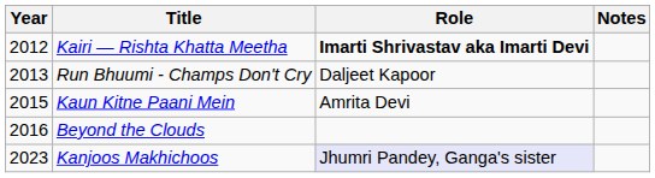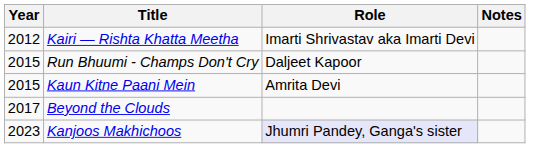 <table class="wikitable">
 <tr>
 <th>Year</th>
 <th>Title</th>
 <th>Role</th>
 <th>Notes</th>
 </tr>
 <tr>
 <td>2012</td>
 <td><em><a href='#'>Kairi — Rishta Khatta Meetha</a></em></td>
-<td><strong>Imarti Shrivastav aka Imarti Devi</strong></td>
+<td>Imarti Shrivastav aka Imarti Devi</td>
 <td></td>
 </tr>
 <tr>
-<td>2013</td>
+<td>2015</td>
 <td><em>Run Bhuumi - Champs Don't Cry</em></td>
 <td>Daljeet Kapoor</td>
 <td></td>
 </tr>
 <tr>
 <td>2015</td>
 <td><em><a href='#'>Kaun Kitne Paani Mein</a></em></td>
 <td>Amrita Devi</td>
 <td></td>
 </tr>
 <tr>
-<td>2016</td>
+<td>2017</td>
 <td><a href='#'><em>Beyond the Clouds</em></a></td>
 <td></td>
 <td></td>
 </tr>
 <tr>
 <td>2023</td>
 <td><em><a href='#'>Kanjoos Makhichoos</a></em></td>
 <td style="background: lavender;">Jhumri Pandey, Ganga's sister</td>
 <td></td>
 </tr>
 </table>
